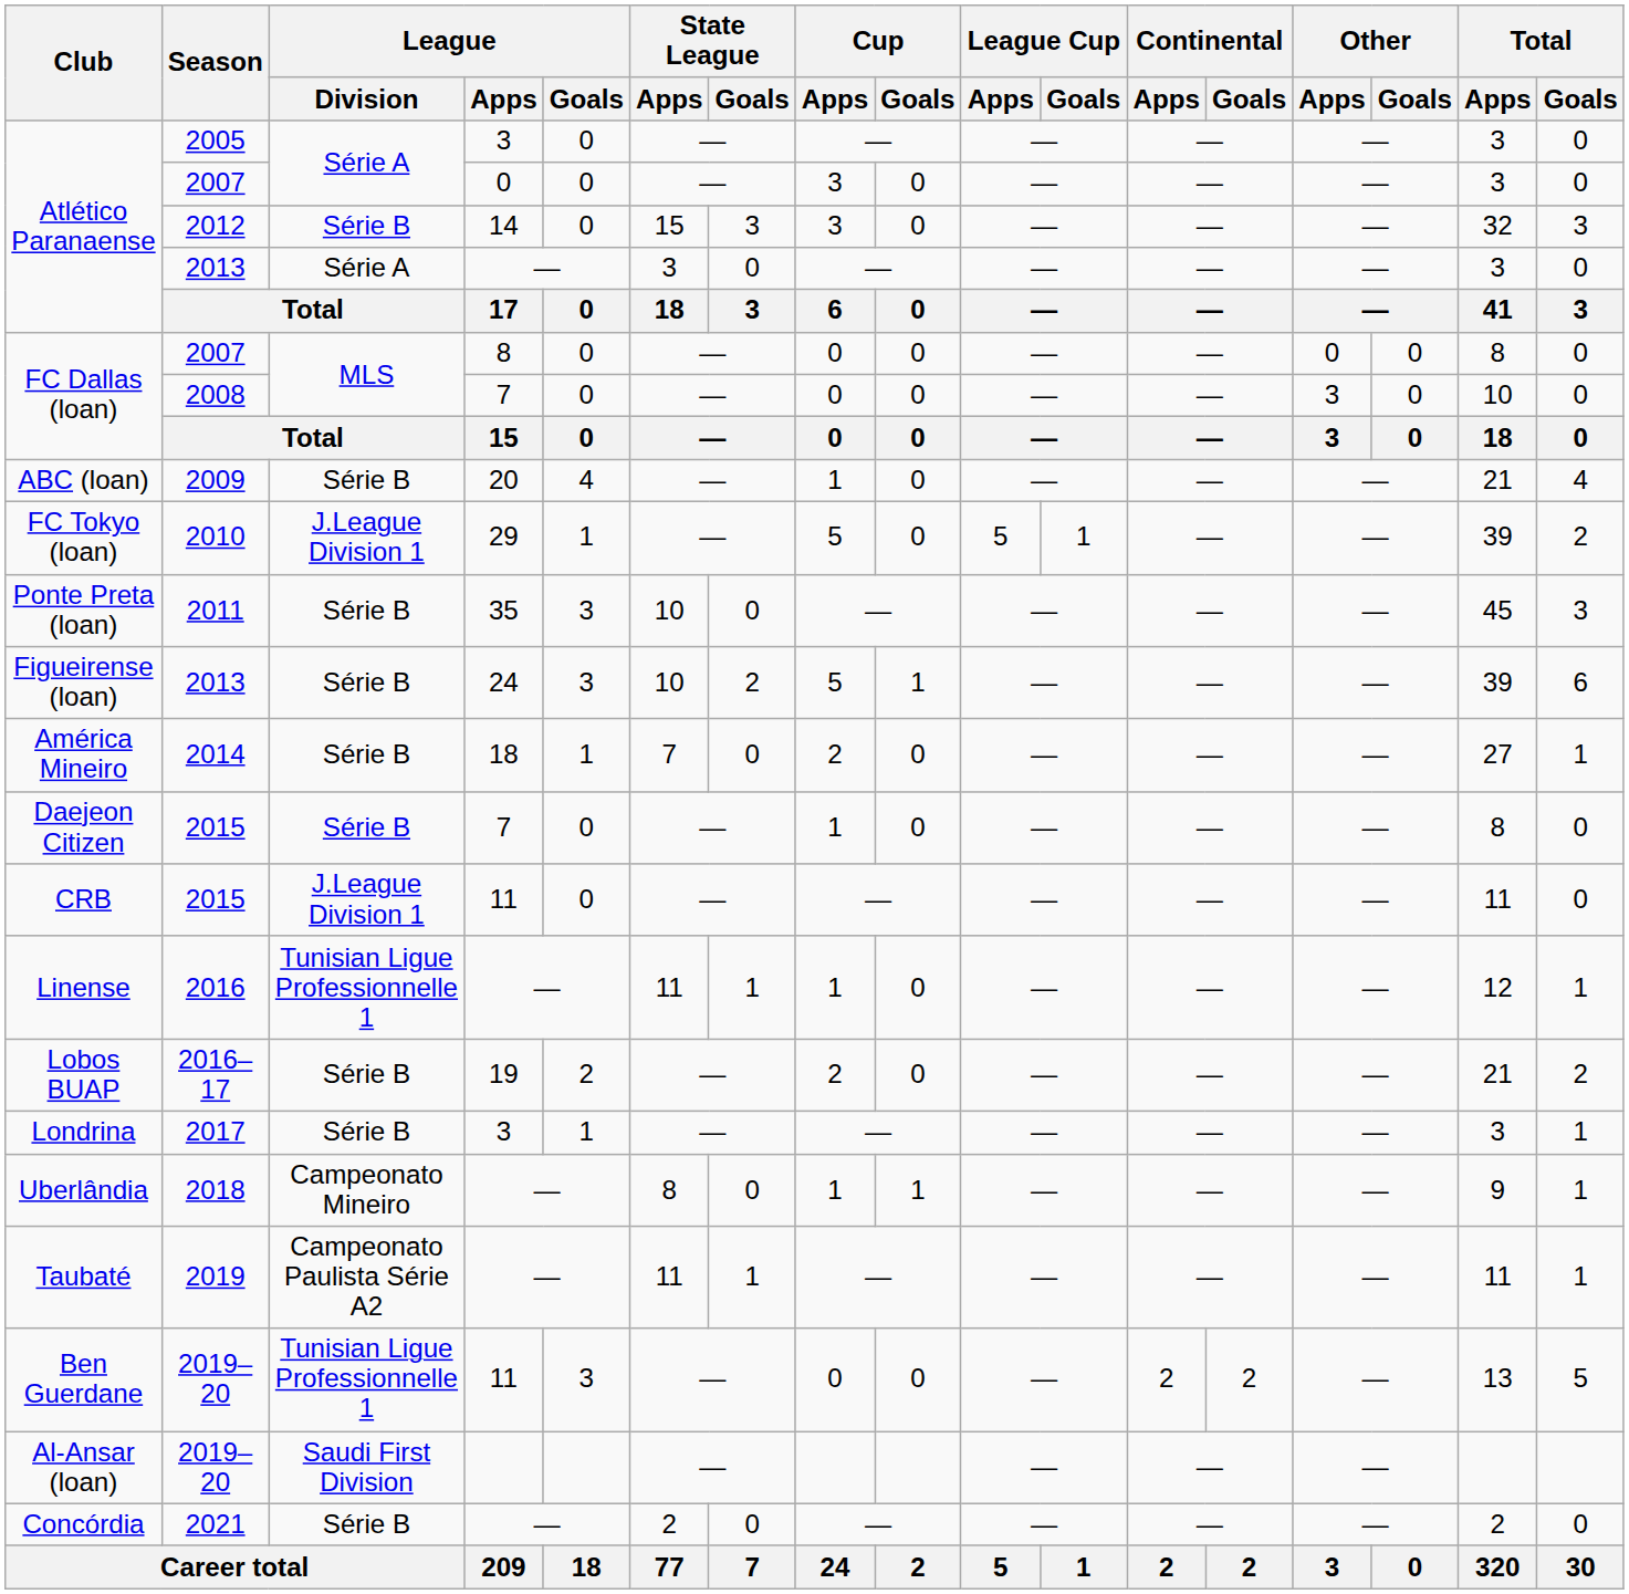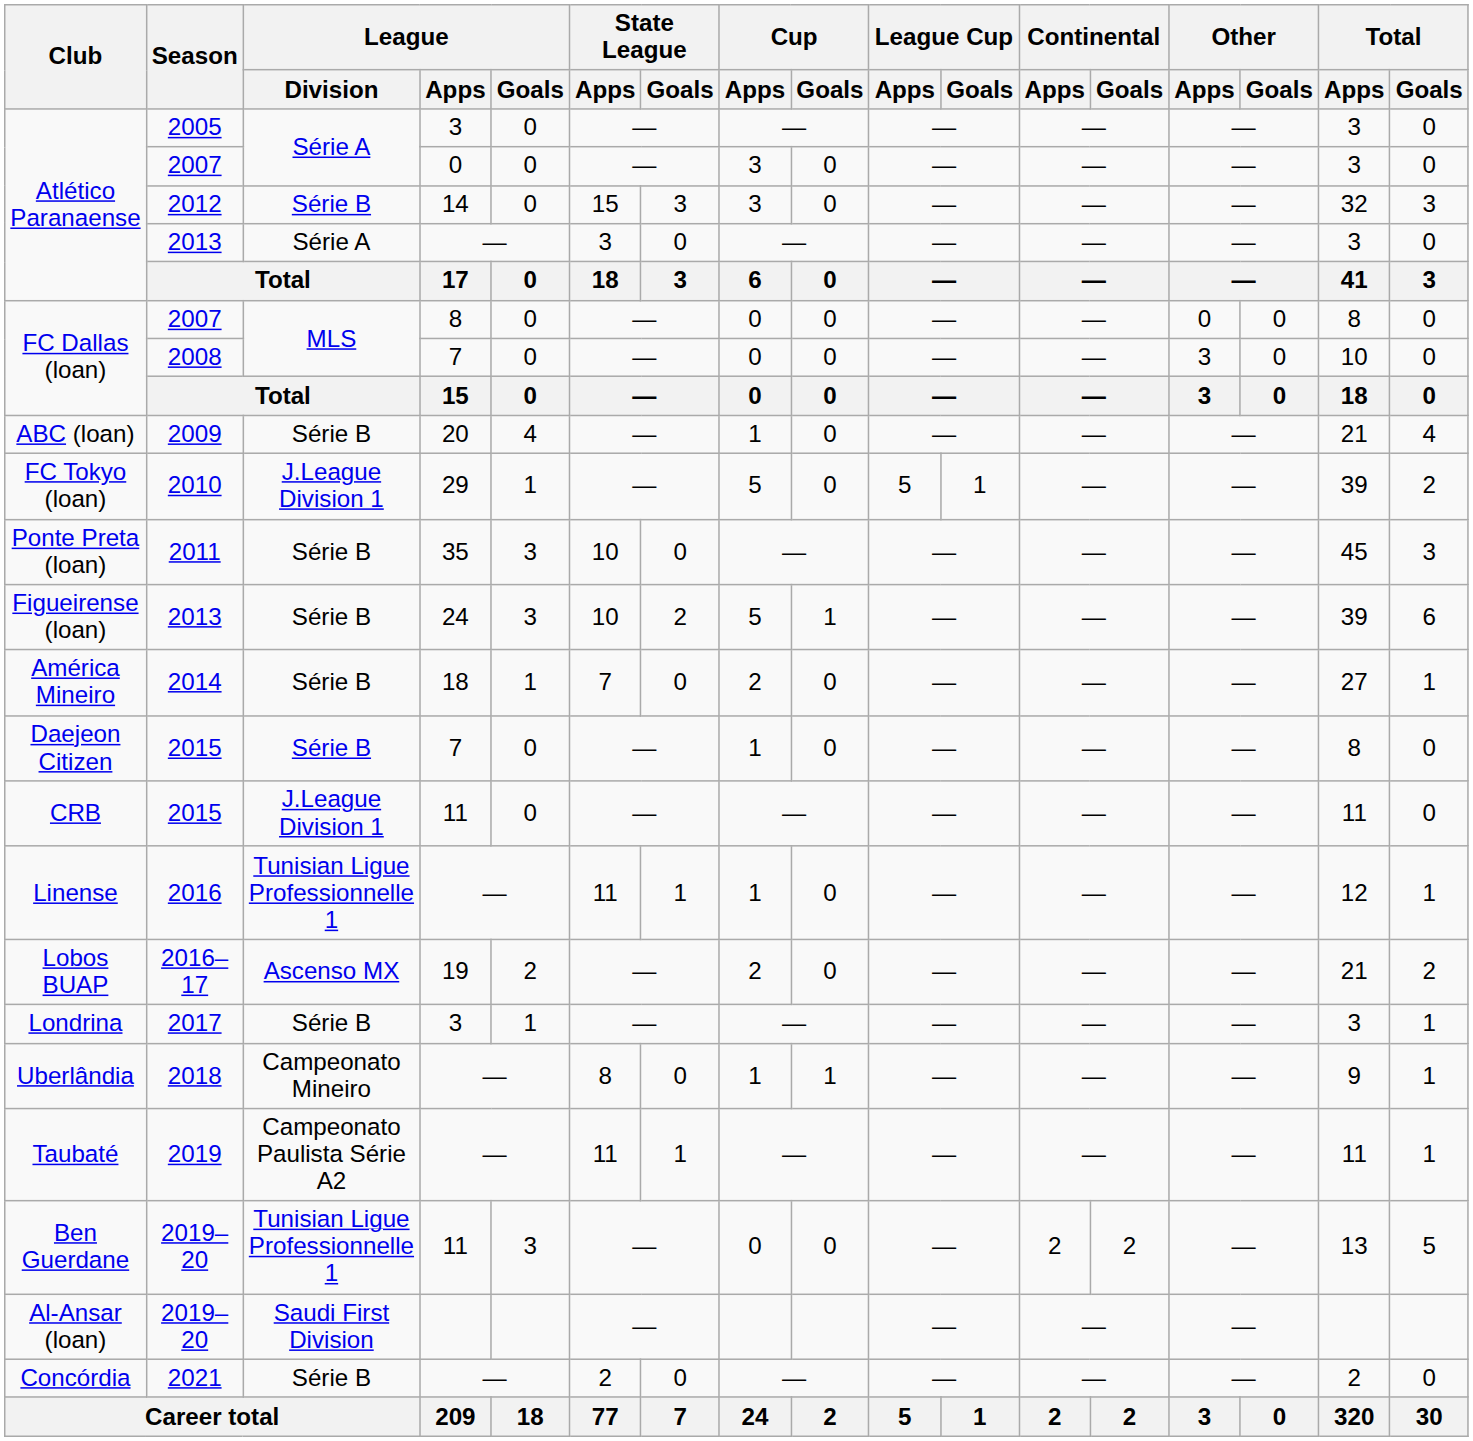 <table class="wikitable" style="text-align: center;">
 <tr>
 <th rowspan="2">Club</th>
 <th rowspan="2">Season</th>
 <th colspan="3">League</th>
 <th colspan="2">State League</th>
 <th colspan="2">Cup</th>
 <th colspan="2">League Cup</th>
 <th colspan="2">Continental</th>
 <th colspan="2">Other</th>
 <th colspan="2">Total</th>
 </tr>
 <tr>
 <th>Division</th>
 <th>Apps</th>
 <th>Goals</th>
 <th>Apps</th>
 <th>Goals</th>
 <th>Apps</th>
 <th>Goals</th>
 <th>Apps</th>
 <th>Goals</th>
 <th>Apps</th>
 <th>Goals</th>
 <th>Apps</th>
 <th>Goals</th>
 <th>Apps</th>
 <th>Goals</th>
 </tr>
 <tr>
 <td rowspan="5"><a href='#'>Atlético Paranaense</a></td>
 <td><a href='#'>2005</a></td>
 <td rowspan="2"><a href='#'>Série A</a></td>
 <td>3</td>
 <td>0</td>
 <td colspan="2">—</td>
 <td colspan="2">—</td>
 <td colspan="2">—</td>
 <td colspan="2">—</td>
 <td colspan="2">—</td>
 <td>3</td>
 <td>0</td>
 </tr>
 <tr>
 <td><a href='#'>2007</a></td>
 <td>0</td>
 <td>0</td>
 <td colspan="2">—</td>
 <td>3</td>
 <td>0</td>
 <td colspan="2">—</td>
 <td colspan="2">—</td>
 <td colspan="2">—</td>
 <td>3</td>
 <td>0</td>
 </tr>
 <tr>
 <td><a href='#'>2012</a></td>
 <td><a href='#'>Série B</a></td>
 <td>14</td>
 <td>0</td>
 <td>15</td>
 <td>3</td>
 <td>3</td>
 <td>0</td>
 <td colspan="2">—</td>
 <td colspan="2">—</td>
 <td colspan="2">—</td>
 <td>32</td>
 <td>3</td>
 </tr>
 <tr>
 <td><a href='#'>2013</a></td>
 <td>Série A</td>
 <td colspan="2">—</td>
 <td>3</td>
 <td>0</td>
 <td colspan="2">—</td>
 <td colspan="2">—</td>
 <td colspan="2">—</td>
 <td colspan="2">—</td>
 <td>3</td>
 <td>0</td>
 </tr>
 <tr>
 <th colspan="2">Total</th>
 <th>17</th>
 <th>0</th>
 <th>18</th>
 <th>3</th>
 <th>6</th>
 <th>0</th>
 <th colspan="2">—</th>
 <th colspan="2">—</th>
 <th colspan="2">—</th>
 <th>41</th>
 <th>3</th>
 </tr>
 <tr>
 <td rowspan="3"><a href='#'>FC Dallas</a> (loan)</td>
 <td><a href='#'>2007</a></td>
 <td rowspan="2"><a href='#'>MLS</a></td>
 <td>8</td>
 <td>0</td>
 <td colspan="2">—</td>
 <td>0</td>
 <td>0</td>
 <td colspan="2">—</td>
 <td colspan="2">—</td>
 <td>0</td>
 <td>0</td>
 <td>8</td>
 <td>0</td>
 </tr>
 <tr>
 <td><a href='#'>2008</a></td>
 <td>7</td>
 <td>0</td>
 <td colspan="2">—</td>
 <td>0</td>
 <td>0</td>
 <td colspan="2">—</td>
 <td colspan="2">—</td>
 <td>3</td>
 <td>0</td>
 <td>10</td>
 <td>0</td>
 </tr>
 <tr>
 <th colspan="2">Total</th>
 <th>15</th>
 <th>0</th>
 <th colspan="2">—</th>
 <th>0</th>
 <th>0</th>
 <th colspan="2">—</th>
 <th colspan="2">—</th>
 <th>3</th>
 <th>0</th>
 <th>18</th>
 <th>0</th>
 </tr>
 <tr>
 <td><a href='#'>ABC</a> (loan)</td>
 <td><a href='#'>2009</a></td>
 <td>Série B</td>
 <td>20</td>
 <td>4</td>
 <td colspan="2">—</td>
 <td>1</td>
 <td>0</td>
 <td colspan="2">—</td>
 <td colspan="2">—</td>
 <td colspan="2">—</td>
 <td>21</td>
 <td>4</td>
 </tr>
 <tr>
 <td><a href='#'>FC Tokyo</a> (loan)</td>
 <td><a href='#'>2010</a></td>
 <td><a href='#'>J.League Division 1</a></td>
 <td>29</td>
 <td>1</td>
 <td colspan="2">—</td>
 <td>5</td>
 <td>0</td>
 <td>5</td>
 <td>1</td>
 <td colspan="2">—</td>
 <td colspan="2">—</td>
 <td>39</td>
 <td>2</td>
 </tr>
 <tr>
 <td><a href='#'>Ponte Preta</a> (loan)</td>
 <td><a href='#'>2011</a></td>
 <td>Série B</td>
 <td>35</td>
 <td>3</td>
 <td>10</td>
 <td>0</td>
 <td colspan="2">—</td>
 <td colspan="2">—</td>
 <td colspan="2">—</td>
 <td colspan="2">—</td>
 <td>45</td>
 <td>3</td>
 </tr>
 <tr>
 <td><a href='#'>Figueirense</a> (loan)</td>
 <td><a href='#'>2013</a></td>
 <td>Série B</td>
 <td>24</td>
 <td>3</td>
 <td>10</td>
 <td>2</td>
 <td>5</td>
 <td>1</td>
 <td colspan="2">—</td>
 <td colspan="2">—</td>
 <td colspan="2">—</td>
 <td>39</td>
 <td>6</td>
 </tr>
 <tr>
 <td><a href='#'>América Mineiro</a></td>
 <td><a href='#'>2014</a></td>
 <td>Série B</td>
 <td>18</td>
 <td>1</td>
 <td>7</td>
 <td>0</td>
 <td>2</td>
 <td>0</td>
 <td colspan="2">—</td>
 <td colspan="2">—</td>
 <td colspan="2">—</td>
 <td>27</td>
 <td>1</td>
 </tr>
 <tr>
 <td><a href='#'>Daejeon Citizen</a></td>
 <td><a href='#'>2015</a></td>
 <td><a href='#'>Série B</a></td>
 <td>7</td>
 <td>0</td>
 <td colspan="2">—</td>
 <td>1</td>
 <td>0</td>
 <td colspan="2">—</td>
 <td colspan="2">—</td>
 <td colspan="2">—</td>
 <td>8</td>
 <td>0</td>
 </tr>
 <tr>
 <td><a href='#'>CRB</a></td>
 <td><a href='#'>2015</a></td>
 <td><a href='#'>J.League Division 1</a></td>
 <td>11</td>
 <td>0</td>
 <td colspan="2">—</td>
 <td colspan="2">—</td>
 <td colspan="2">—</td>
 <td colspan="2">—</td>
 <td colspan="2">—</td>
 <td>11</td>
 <td>0</td>
 </tr>
 <tr>
 <td><a href='#'>Linense</a></td>
 <td><a href='#'>2016</a></td>
 <td><a href='#'>Tunisian Ligue Professionnelle 1</a></td>
 <td colspan="2">—</td>
 <td>11</td>
 <td>1</td>
 <td>1</td>
 <td>0</td>
 <td colspan="2">—</td>
 <td colspan="2">—</td>
 <td colspan="2">—</td>
 <td>12</td>
 <td>1</td>
 </tr>
 <tr>
 <td><a href='#'>Lobos BUAP</a></td>
 <td><a href='#'>2016–17</a></td>
-<td>Série B</td>
+<td><a href='#'>Ascenso MX</a></td>
 <td>19</td>
 <td>2</td>
 <td colspan="2">—</td>
 <td>2</td>
 <td>0</td>
 <td colspan="2">—</td>
 <td colspan="2">—</td>
 <td colspan="2">—</td>
 <td>21</td>
 <td>2</td>
 </tr>
 <tr>
 <td><a href='#'>Londrina</a></td>
 <td><a href='#'>2017</a></td>
 <td>Série B</td>
 <td>3</td>
 <td>1</td>
 <td colspan="2">—</td>
 <td colspan="2">—</td>
 <td colspan="2">—</td>
 <td colspan="2">—</td>
 <td colspan="2">—</td>
 <td>3</td>
 <td>1</td>
 </tr>
 <tr>
 <td><a href='#'>Uberlândia</a></td>
 <td><a href='#'>2018</a></td>
 <td>Campeonato Mineiro</td>
 <td colspan="2">—</td>
 <td>8</td>
 <td>0</td>
 <td>1</td>
 <td>1</td>
 <td colspan="2">—</td>
 <td colspan="2">—</td>
 <td colspan="2">—</td>
 <td>9</td>
 <td>1</td>
 </tr>
 <tr>
 <td><a href='#'>Taubaté</a></td>
 <td><a href='#'>2019</a></td>
 <td>Campeonato Paulista Série A2</td>
 <td colspan="2">—</td>
 <td>11</td>
 <td>1</td>
 <td colspan="2">—</td>
 <td colspan="2">—</td>
 <td colspan="2">—</td>
 <td colspan="2">—</td>
 <td>11</td>
 <td>1</td>
 </tr>
 <tr>
 <td><a href='#'>Ben Guerdane</a></td>
 <td><a href='#'>2019–20</a></td>
 <td><a href='#'>Tunisian Ligue Professionnelle 1</a></td>
 <td>11</td>
 <td>3</td>
 <td colspan="2">—</td>
 <td>0</td>
 <td>0</td>
 <td colspan="2">—</td>
 <td>2</td>
 <td>2</td>
 <td colspan="2">—</td>
 <td>13</td>
 <td>5</td>
 </tr>
 <tr>
 <td><a href='#'>Al-Ansar</a> (loan)</td>
 <td><a href='#'>2019–20</a></td>
 <td><a href='#'>Saudi First Division</a></td>
 <td></td>
 <td></td>
 <td colspan="2">—</td>
 <td></td>
 <td></td>
 <td colspan="2">—</td>
 <td colspan="2">—</td>
 <td colspan="2">—</td>
 <td></td>
 <td></td>
 </tr>
 <tr>
 <td><a href='#'>Concórdia</a></td>
 <td><a href='#'>2021</a></td>
 <td>Série B</td>
 <td colspan="2">—</td>
 <td>2</td>
 <td>0</td>
 <td colspan="2">—</td>
 <td colspan="2">—</td>
 <td colspan="2">—</td>
 <td colspan="2">—</td>
 <td>2</td>
 <td>0</td>
 </tr>
 <tr>
 <th colspan="3">Career total</th>
 <th>209</th>
 <th>18</th>
 <th>77</th>
 <th>7</th>
 <th>24</th>
 <th>2</th>
 <th>5</th>
 <th>1</th>
 <th>2</th>
 <th>2</th>
 <th>3</th>
 <th>0</th>
 <th>320</th>
 <th>30</th>
 </tr>
 </table>
